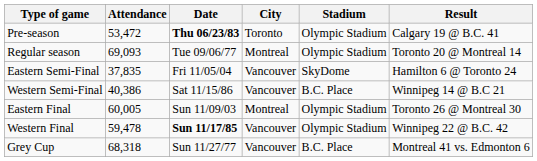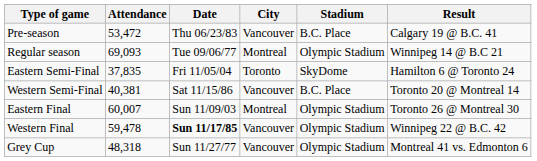 <table class="wikitable">
 <tr>
 <th>Type of game</th>
 <th>Attendance</th>
 <th>Date</th>
 <th>City</th>
 <th>Stadium</th>
 <th>Result</th>
 </tr>
 <tr>
 <td>Pre-season</td>
 <td>53,472</td>
-<td><strong>Thu 06/23/83</strong></td>
-<td>Toronto</td>
-<td>Olympic Stadium</td>
+<td>Thu 06/23/83</td>
+<td>Vancouver</td>
+<td>B.C. Place</td>
 <td>Calgary 19 @ B.C. 41</td>
 </tr>
 <tr>
 <td>Regular season</td>
 <td>69,093</td>
 <td>Tue 09/06/77</td>
 <td>Montreal</td>
 <td>Olympic Stadium</td>
-<td>Toronto 20 @ Montreal 14</td>
+<td>Winnipeg 14 @ B.C 21</td>
 </tr>
 <tr>
 <td>Eastern Semi-Final</td>
 <td>37,835</td>
 <td>Fri 11/05/04</td>
-<td>Vancouver</td>
+<td>Toronto</td>
 <td>SkyDome</td>
 <td>Hamilton 6 @ Toronto 24</td>
 </tr>
 <tr>
 <td>Western Semi-Final</td>
-<td>40,386</td>
+<td>40,381</td>
 <td>Sat 11/15/86</td>
 <td>Vancouver</td>
 <td>B.C. Place</td>
-<td>Winnipeg 14 @ B.C 21</td>
+<td>Toronto 20 @ Montreal 14</td>
 </tr>
 <tr>
 <td>Eastern Final</td>
-<td>60,005</td>
+<td>60,007</td>
 <td>Sun 11/09/03</td>
 <td>Montreal</td>
 <td>Olympic Stadium</td>
 <td>Toronto 26 @ Montreal 30</td>
 </tr>
 <tr>
 <td>Western Final</td>
 <td>59,478</td>
 <td><strong>Sun 11/17/85</strong></td>
 <td>Vancouver</td>
 <td>Olympic Stadium</td>
 <td>Winnipeg 22 @ B.C. 42</td>
 </tr>
 <tr>
 <td>Grey Cup</td>
-<td>68,318</td>
+<td>48,318</td>
 <td>Sun 11/27/77</td>
 <td>Vancouver</td>
-<td>B.C. Place</td>
+<td>Olympic Stadium</td>
 <td>Montreal 41 vs. Edmonton 6</td>
 </tr>
 </table>
